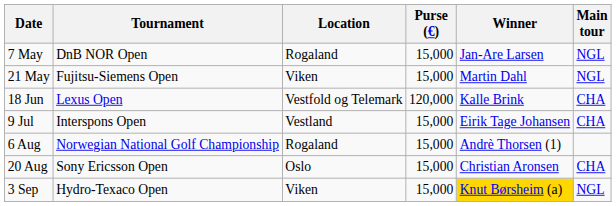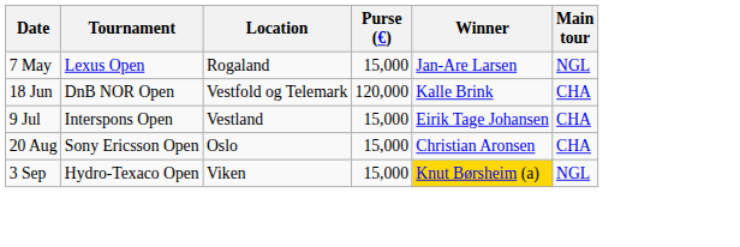 <table class="wikitable" style="font-size:95%;">
 <tr>
 <th>Date</th>
 <th>Tournament</th>
 <th>Location</th>
 <th>Purse<br>(<a href='#'>€</a>)</th>
 <th>Winner</th>
 <th>Main<br>tour</th>
 </tr>
 <tr>
 <td>7 May</td>
-<td>DnB NOR Open</td>
+<td><a href='#'>Lexus Open</a></td>
 <td>Rogaland</td>
 <td align=right>15,000</td>
 <td> <a href='#'>Jan-Are Larsen</a></td>
 <td><a href='#'>NGL</a></td>
 </tr>
 <tr>
-<td>21 May</td>
-<td>Fujitsu-Siemens Open</td>
-<td>Viken</td>
-<td align=right>15,000</td>
-<td> <a href='#'>Martin Dahl</a></td>
-<td><a href='#'>NGL</a></td>
-</tr>
-<tr>
 <td>18 Jun</td>
-<td><a href='#'>Lexus Open</a></td>
+<td>DnB NOR Open</td>
 <td>Vestfold og Telemark</td>
 <td align=right>120,000</td>
 <td> <a href='#'>Kalle Brink</a></td>
 <td><a href='#'>CHA</a></td>
 </tr>
 <tr>
 <td>9 Jul</td>
 <td>Interspons Open</td>
 <td>Vestland</td>
 <td align=right>15,000</td>
 <td> <a href='#'>Eirik Tage Johansen</a></td>
 <td><a href='#'>CHA</a></td>
-</tr>
-<tr>
-<td>6 Aug</td>
-<td><a href='#'>Norwegian National Golf Championship</a></td>
-<td>Rogaland</td>
-<td align=right>15,000</td>
-<td> <a href='#'>Andrè Thorsen</a> (1)</td>
-<td></td>
 </tr>
 <tr>
 <td>20 Aug</td>
 <td>Sony Ericsson Open</td>
 <td>Oslo</td>
 <td align=right>15,000</td>
 <td> <a href='#'>Christian Aronsen</a></td>
 <td><a href='#'>CHA</a></td>
 </tr>
 <tr>
 <td>3 Sep</td>
 <td>Hydro-Texaco Open</td>
 <td>Viken</td>
 <td align=right>15,000</td>
 <td style="background: gold;"> <a href='#'>Knut Børsheim</a> (a)</td>
 <td><a href='#'>NGL</a></td>
 </tr>
 </table>
